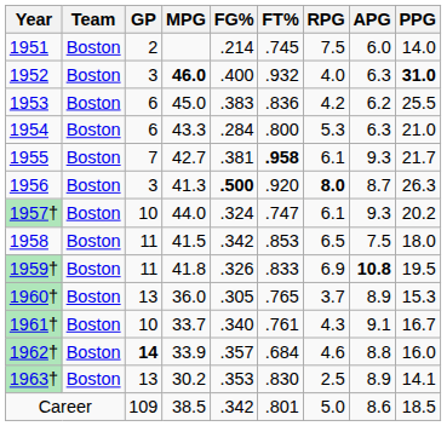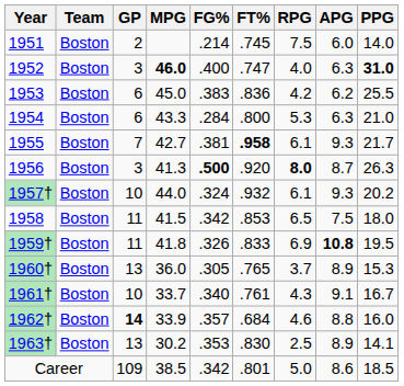 <table class="wikitable sortable" style="font-size:95%; text-align:right;">
 <tr>
 <th>Year</th>
 <th>Team</th>
 <th>GP</th>
 <th>MPG</th>
 <th>FG%</th>
 <th>FT%</th>
 <th>RPG</th>
 <th>APG</th>
 <th>PPG</th>
 </tr>
 <tr>
 <td style="text-align:left;"><a href='#'>1951</a></td>
 <td style="text-align:left;"><a href='#'>Boston</a></td>
 <td>2</td>
 <td></td>
 <td>.214</td>
 <td>.745</td>
 <td>7.5</td>
 <td>6.0</td>
 <td>14.0</td>
 </tr>
 <tr>
 <td style="text-align:left;"><a href='#'>1952</a></td>
 <td style="text-align:left;"><a href='#'>Boston</a></td>
 <td>3</td>
 <td><strong>46.0</strong></td>
 <td>.400</td>
-<td>.932</td>
+<td>.747</td>
 <td>4.0</td>
 <td>6.3</td>
 <td><strong>31.0</strong></td>
 </tr>
 <tr>
 <td style="text-align:left;"><a href='#'>1953</a></td>
 <td style="text-align:left;"><a href='#'>Boston</a></td>
 <td>6</td>
 <td>45.0</td>
 <td>.383</td>
 <td>.836</td>
 <td>4.2</td>
 <td>6.2</td>
 <td>25.5</td>
 </tr>
 <tr>
 <td style="text-align:left;"><a href='#'>1954</a></td>
 <td style="text-align:left;"><a href='#'>Boston</a></td>
 <td>6</td>
 <td>43.3</td>
 <td>.284</td>
 <td>.800</td>
 <td>5.3</td>
 <td>6.3</td>
 <td>21.0</td>
 </tr>
 <tr>
 <td style="text-align:left;"><a href='#'>1955</a></td>
 <td style="text-align:left;"><a href='#'>Boston</a></td>
 <td>7</td>
 <td>42.7</td>
 <td>.381</td>
 <td><strong>.958</strong></td>
 <td>6.1</td>
 <td>9.3</td>
 <td>21.7</td>
 </tr>
 <tr>
 <td style="text-align:left;"><a href='#'>1956</a></td>
 <td style="text-align:left;"><a href='#'>Boston</a></td>
 <td>3</td>
 <td>41.3</td>
 <td><strong>.500</strong></td>
 <td>.920</td>
 <td><strong>8.0</strong></td>
 <td>8.7</td>
 <td>26.3</td>
 </tr>
 <tr>
 <td style="text-align:left;background:#afe6ba;"><a href='#'>1957</a>†</td>
 <td style="text-align:left;"><a href='#'>Boston</a></td>
 <td>10</td>
 <td>44.0</td>
 <td>.324</td>
-<td>.747</td>
+<td>.932</td>
 <td>6.1</td>
 <td>9.3</td>
 <td>20.2</td>
 </tr>
 <tr>
 <td style="text-align:left;"><a href='#'>1958</a></td>
 <td style="text-align:left;"><a href='#'>Boston</a></td>
 <td>11</td>
 <td>41.5</td>
 <td>.342</td>
 <td>.853</td>
 <td>6.5</td>
 <td>7.5</td>
 <td>18.0</td>
 </tr>
 <tr>
 <td style="text-align:left;background:#afe6ba;"><a href='#'>1959</a>†</td>
 <td style="text-align:left;"><a href='#'>Boston</a></td>
 <td>11</td>
 <td>41.8</td>
 <td>.326</td>
 <td>.833</td>
 <td>6.9</td>
 <td><strong>10.8</strong></td>
 <td>19.5</td>
 </tr>
 <tr>
 <td style="text-align:left;background:#afe6ba;"><a href='#'>1960</a>†</td>
 <td style="text-align:left;"><a href='#'>Boston</a></td>
 <td>13</td>
 <td>36.0</td>
 <td>.305</td>
 <td>.765</td>
 <td>3.7</td>
 <td>8.9</td>
 <td>15.3</td>
 </tr>
 <tr>
 <td style="text-align:left;background:#afe6ba;"><a href='#'>1961</a>†</td>
 <td style="text-align:left;"><a href='#'>Boston</a></td>
 <td>10</td>
 <td>33.7</td>
 <td>.340</td>
 <td>.761</td>
 <td>4.3</td>
 <td>9.1</td>
 <td>16.7</td>
 </tr>
 <tr>
 <td style="text-align:left;background:#afe6ba;"><a href='#'>1962</a>†</td>
 <td style="text-align:left;"><a href='#'>Boston</a></td>
 <td><strong>14</strong></td>
 <td>33.9</td>
 <td>.357</td>
 <td>.684</td>
 <td>4.6</td>
 <td>8.8</td>
 <td>16.0</td>
 </tr>
 <tr>
 <td style="text-align:left;background:#afe6ba;"><a href='#'>1963</a>†</td>
 <td style="text-align:left;"><a href='#'>Boston</a></td>
 <td>13</td>
 <td>30.2</td>
 <td>.353</td>
 <td>.830</td>
 <td>2.5</td>
 <td>8.9</td>
 <td>14.1</td>
 </tr>
 <tr class="sortbottom">
 <td style="text-align:center;" colspan="2">Career</td>
 <td>109</td>
 <td>38.5</td>
 <td>.342</td>
 <td>.801</td>
 <td>5.0</td>
 <td>8.6</td>
 <td>18.5</td>
 </tr>
 </table>
